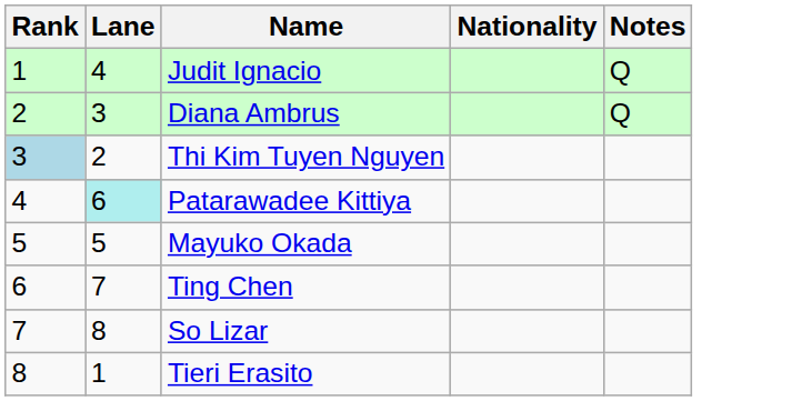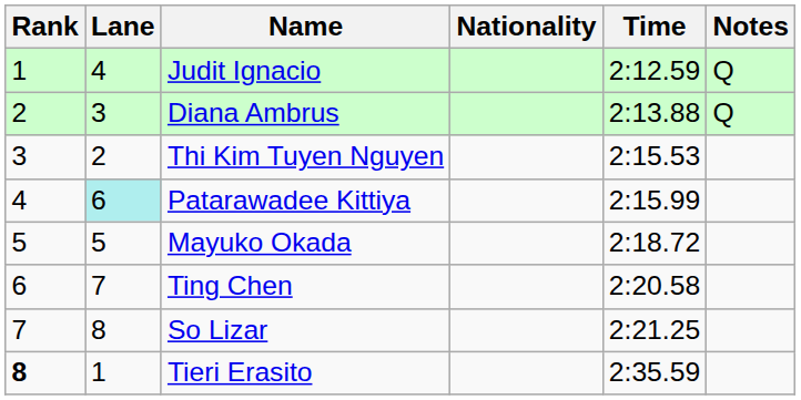 <table class="wikitable">
 <tr>
 <th>Rank</th>
 <th>Lane</th>
 <th>Name</th>
 <th>Nationality</th>
+<th>Time</th>
 <th>Notes</th>
 </tr>
 <tr bgcolor=ccffcc>
 <td>1</td>
 <td>4</td>
 <td><a href='#'>Judit Ignacio</a></td>
 <td></td>
+<td>2:12.59</td>
 <td>Q</td>
 </tr>
 <tr bgcolor=ccffcc>
 <td>2</td>
 <td>3</td>
 <td><a href='#'>Diana Ambrus</a></td>
 <td></td>
+<td>2:13.88</td>
 <td>Q</td>
 </tr>
 <tr>
-<td style="background: lightblue;">3</td>
+<td>3</td>
 <td>2</td>
 <td><a href='#'>Thi Kim Tuyen Nguyen</a></td>
 <td></td>
+<td>2:15.53</td>
 <td></td>
 </tr>
 <tr>
 <td>4</td>
 <td style="background: paleturquoise;">6</td>
 <td><a href='#'>Patarawadee Kittiya</a></td>
 <td></td>
+<td>2:15.99</td>
 <td></td>
 </tr>
 <tr>
 <td>5</td>
 <td>5</td>
 <td><a href='#'>Mayuko Okada</a></td>
 <td></td>
+<td>2:18.72</td>
 <td></td>
 </tr>
 <tr>
 <td>6</td>
 <td>7</td>
 <td><a href='#'>Ting Chen</a></td>
 <td></td>
+<td>2:20.58</td>
 <td></td>
 </tr>
 <tr>
 <td>7</td>
 <td>8</td>
 <td><a href='#'>So Lizar</a></td>
 <td></td>
+<td>2:21.25</td>
 <td></td>
 </tr>
 <tr>
-<td>8</td>
+<td><strong>8</strong></td>
 <td>1</td>
 <td><a href='#'>Tieri Erasito</a></td>
 <td></td>
+<td>2:35.59</td>
 <td></td>
 </tr>
 </table>
